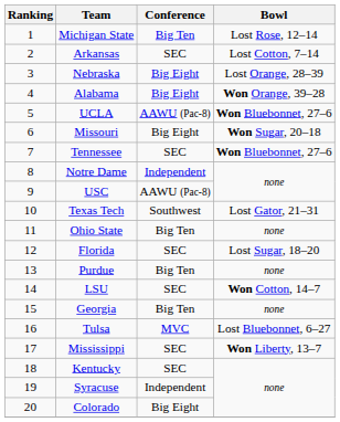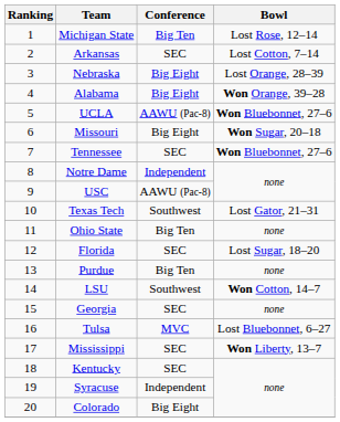 <table class=wikitable style="text-align:center">
 <tr>
 <th>Ranking</th>
 <th>Team</th>
 <th>Conference</th>
 <th>Bowl</th>
 </tr>
 <tr>
 <td>1</td>
 <td><a href='#'>Michigan State</a></td>
 <td><a href='#'>Big Ten</a></td>
 <td>Lost <a href='#'>Rose</a>, 12–14</td>
 </tr>
 <tr>
 <td>2</td>
 <td><a href='#'>Arkansas</a></td>
 <td>SEC</td>
 <td>Lost <a href='#'>Cotton</a>, 7–14</td>
 </tr>
 <tr>
 <td>3</td>
 <td><a href='#'>Nebraska</a></td>
 <td><a href='#'>Big Eight</a></td>
 <td>Lost <a href='#'>Orange</a>, 28–39</td>
 </tr>
 <tr>
 <td>4</td>
 <td><a href='#'>Alabama</a></td>
 <td><a href='#'>Big Eight</a></td>
 <td><strong>Won</strong> <a href='#'>Orange</a>, 39–28</td>
 </tr>
 <tr>
 <td>5</td>
 <td><a href='#'>UCLA</a></td>
 <td><a href='#'>AAWU</a> <small>(Pac-8)</small></td>
 <td><strong>Won</strong> <a href='#'>Bluebonnet</a>, 27–6</td>
 </tr>
 <tr>
 <td>6</td>
 <td><a href='#'>Missouri</a></td>
 <td>Big Eight</td>
 <td><strong>Won</strong> <a href='#'>Sugar</a>, 20–18</td>
 </tr>
 <tr>
 <td>7</td>
 <td><a href='#'>Tennessee</a></td>
 <td>SEC</td>
 <td><strong>Won</strong> <a href='#'>Bluebonnet</a>, 27–6</td>
 </tr>
 <tr>
 <td>8</td>
 <td><a href='#'>Notre Dame</a></td>
 <td><a href='#'>Independent</a></td>
 <td rowspan=2><small><em>none</em></small></td>
 </tr>
 <tr>
 <td>9</td>
 <td><a href='#'>USC</a></td>
 <td>AAWU <small>(Pac-8)</small></td>
 </tr>
 <tr>
 <td>10</td>
 <td><a href='#'>Texas Tech</a></td>
 <td>Southwest</td>
 <td>Lost <a href='#'>Gator</a>, 21–31</td>
 </tr>
 <tr>
 <td>11</td>
 <td><a href='#'>Ohio State</a></td>
 <td>Big Ten</td>
 <td><small><em>none</em></small></td>
 </tr>
 <tr>
 <td>12</td>
 <td><a href='#'>Florida</a></td>
 <td>SEC</td>
 <td>Lost <a href='#'>Sugar</a>, 18–20</td>
 </tr>
 <tr>
 <td>13</td>
 <td><a href='#'>Purdue</a></td>
 <td>Big Ten</td>
 <td><small><em>none</em></small></td>
 </tr>
 <tr>
 <td>14</td>
 <td><a href='#'>LSU</a></td>
-<td>SEC</td>
+<td>Southwest</td>
 <td><strong>Won</strong> <a href='#'>Cotton</a>, 14–7</td>
 </tr>
 <tr>
 <td>15</td>
 <td><a href='#'>Georgia</a></td>
-<td>Big Ten</td>
+<td>SEC</td>
 <td><small><em>none</em></small></td>
 </tr>
 <tr>
 <td>16</td>
 <td><a href='#'>Tulsa</a></td>
 <td><a href='#'>MVC</a></td>
 <td>Lost <a href='#'>Bluebonnet</a>, 6–27</td>
 </tr>
 <tr>
 <td>17</td>
 <td><a href='#'>Mississippi</a></td>
 <td>SEC</td>
 <td><strong>Won</strong> <a href='#'>Liberty</a>, 13–7</td>
 </tr>
 <tr>
 <td>18</td>
 <td><a href='#'>Kentucky</a></td>
 <td>SEC</td>
 <td rowspan=3><small><em>none</em></small></td>
 </tr>
 <tr>
 <td>19</td>
 <td><a href='#'>Syracuse</a></td>
 <td>Independent</td>
 </tr>
 <tr>
 <td>20</td>
 <td><a href='#'>Colorado</a></td>
 <td>Big Eight</td>
 </tr>
 <tr>
 </tr>
 </table>
